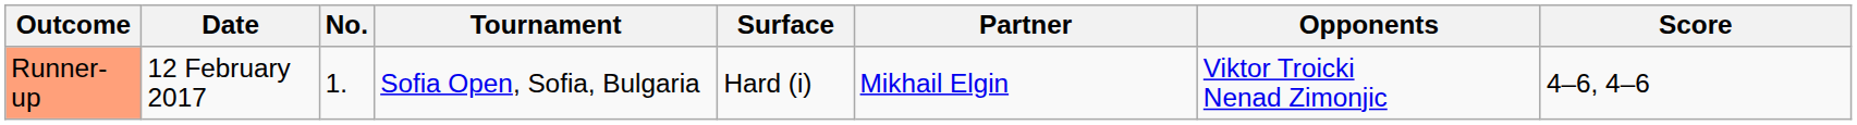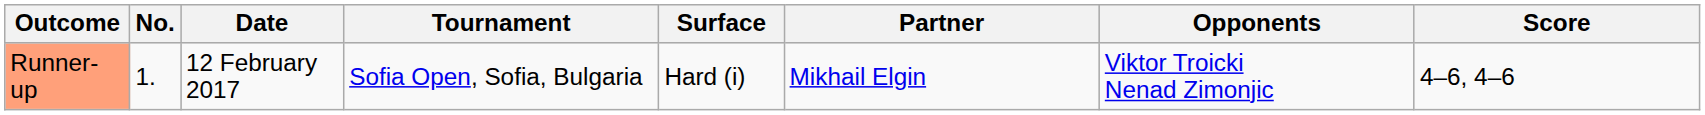 <table class="sortable wikitable">
 <tr>
 <th width=75>Outcome</th>
+<th width=25>No.</th>
 <th width=100>Date</th>
-<th width=25>No.</th>
 <th width=200>Tournament</th>
 <th width=75>Surface</th>
 <th width=200>Partner</th>
 <th width=200>Opponents</th>
 <th width=180 class="unsortable">Score</th>
 </tr>
 <tr>
 <td bgcolor=FFA07A>Runner-up</td>
+<td>1.</td>
 <td>12 February 2017</td>
-<td>1.</td>
 <td><a href='#'>Sofia Open</a>, Sofia, Bulgaria</td>
 <td>Hard (i)</td>
 <td> <a href='#'>Mikhail Elgin</a></td>
 <td> <a href='#'>Viktor Troicki</a> <br>  <a href='#'>Nenad Zimonjic</a></td>
 <td>4–6, 4–6</td>
 </tr>
 </table>
